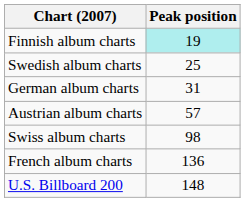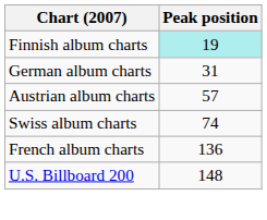 <table class="wikitable sortable">
 <tr>
 <th>Chart (2007)</th>
 <th>Peak position</th>
 </tr>
 <tr>
 <td>Finnish album charts</td>
 <td style="background: paleturquoise; text-align:center;">19</td>
-</tr>
-<tr>
-<td>Swedish album charts</td>
-<td style="text-align:center;">25</td>
 </tr>
 <tr>
 <td>German album charts</td>
 <td style="text-align:center;">31</td>
 </tr>
 <tr>
 <td>Austrian album charts</td>
 <td style="text-align:center;">57</td>
 </tr>
 <tr>
 <td>Swiss album charts</td>
-<td style="text-align:center;">98</td>
+<td style="text-align:center;">74</td>
 </tr>
 <tr>
 <td>French album charts</td>
 <td style="text-align:center;">136</td>
 </tr>
 <tr>
 <td><a href='#'>U.S. Billboard 200</a></td>
 <td style="text-align:center;">148</td>
 </tr>
 </table>
